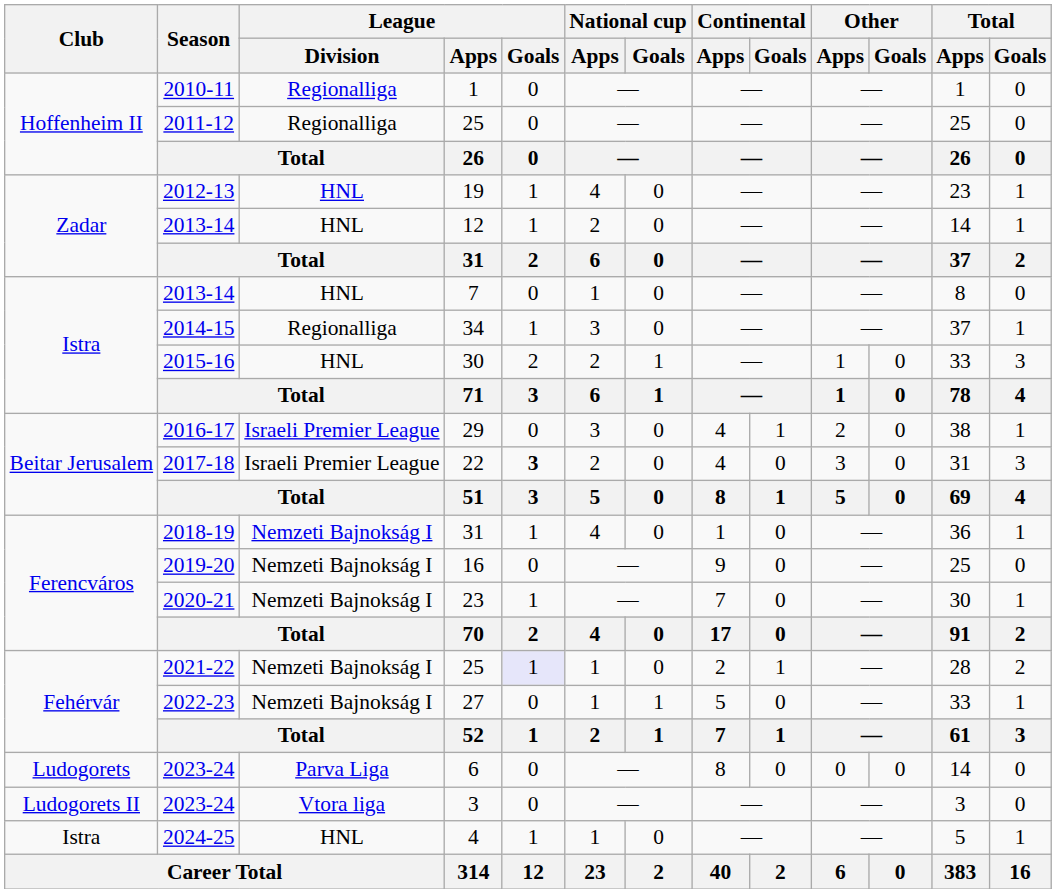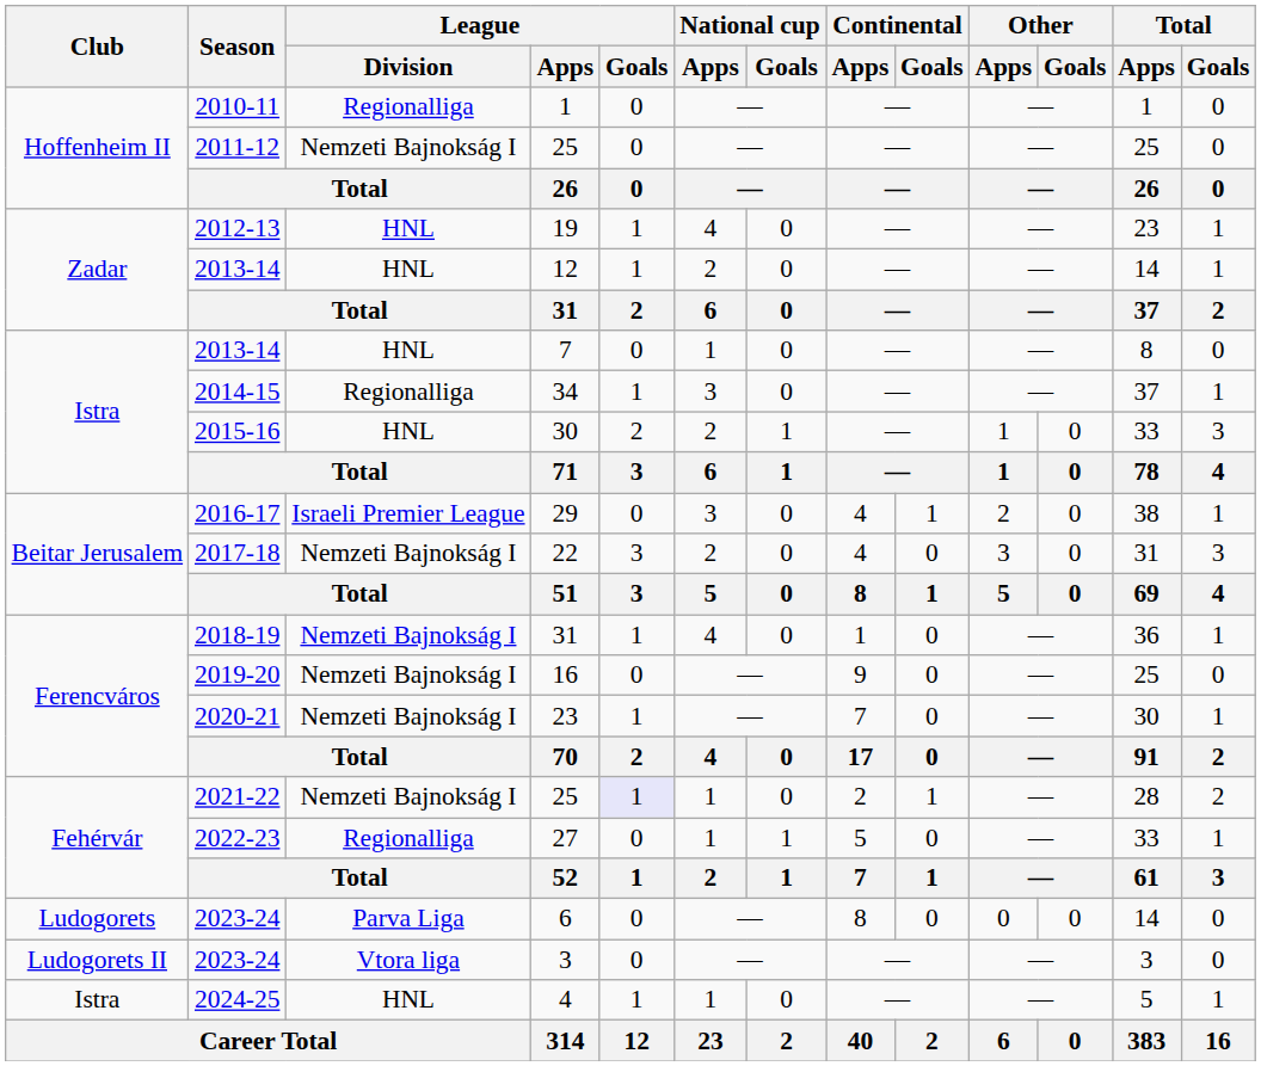 <table class="wikitable" style="text-align: center;">
 <tr>
 <th rowspan="2">Club</th>
 <th rowspan="2">Season</th>
 <th colspan="3">League</th>
 <th colspan="2">National cup</th>
 <th colspan="2">Continental</th>
 <th colspan="2">Other</th>
 <th colspan="2">Total</th>
 </tr>
 <tr>
 <th>Division</th>
 <th>Apps</th>
 <th>Goals</th>
 <th>Apps</th>
 <th>Goals</th>
 <th>Apps</th>
 <th>Goals</th>
 <th>Apps</th>
 <th>Goals</th>
 <th>Apps</th>
 <th>Goals</th>
 </tr>
 <tr>
 <td rowspan="3"><a href='#'>Hoffenheim II</a></td>
 <td><a href='#'>2010-11</a></td>
 <td><a href='#'>Regionalliga</a></td>
 <td>1</td>
 <td>0</td>
 <td colspan="2">—</td>
 <td colspan="2">—</td>
 <td colspan="2">—</td>
 <td>1</td>
 <td>0</td>
 </tr>
 <tr>
 <td><a href='#'>2011-12</a></td>
-<td>Regionalliga</td>
+<td>Nemzeti Bajnokság I</td>
 <td>25</td>
 <td>0</td>
 <td colspan="2">—</td>
 <td colspan="2">—</td>
 <td colspan="2">—</td>
 <td>25</td>
 <td>0</td>
 </tr>
 <tr>
 <th colspan="2">Total</th>
 <th>26</th>
 <th>0</th>
 <th colspan="2">—</th>
 <th colspan="2">—</th>
 <th colspan="2">—</th>
 <th>26</th>
 <th>0</th>
 </tr>
 <tr>
 <td rowspan="3"><a href='#'>Zadar</a></td>
 <td><a href='#'>2012-13</a></td>
 <td><a href='#'>HNL</a></td>
 <td>19</td>
 <td>1</td>
 <td>4</td>
 <td>0</td>
 <td colspan="2">—</td>
 <td colspan="2">—</td>
 <td>23</td>
 <td>1</td>
 </tr>
 <tr>
 <td><a href='#'>2013-14</a></td>
 <td>HNL</td>
 <td>12</td>
 <td>1</td>
 <td>2</td>
 <td>0</td>
 <td colspan="2">—</td>
 <td colspan="2">—</td>
 <td>14</td>
 <td>1</td>
 </tr>
 <tr>
 <th colspan="2">Total</th>
 <th>31</th>
 <th>2</th>
 <th>6</th>
 <th>0</th>
 <th colspan="2">—</th>
 <th colspan="2">—</th>
 <th>37</th>
 <th>2</th>
 </tr>
 <tr>
 <td rowspan="4"><a href='#'>Istra</a></td>
 <td><a href='#'>2013-14</a></td>
 <td>HNL</td>
 <td>7</td>
 <td>0</td>
 <td>1</td>
 <td>0</td>
 <td colspan="2">—</td>
 <td colspan="2">—</td>
 <td>8</td>
 <td>0</td>
 </tr>
 <tr>
 <td><a href='#'>2014-15</a></td>
 <td>Regionalliga</td>
 <td>34</td>
 <td>1</td>
 <td>3</td>
 <td>0</td>
 <td colspan="2">—</td>
 <td colspan="2">—</td>
 <td>37</td>
 <td>1</td>
 </tr>
 <tr>
 <td><a href='#'>2015-16</a></td>
 <td>HNL</td>
 <td>30</td>
 <td>2</td>
 <td>2</td>
 <td>1</td>
 <td colspan="2">—</td>
 <td>1</td>
 <td>0</td>
 <td>33</td>
 <td>3</td>
 </tr>
 <tr>
 <th colspan="2">Total</th>
 <th>71</th>
 <th>3</th>
 <th>6</th>
 <th>1</th>
 <th colspan="2">—</th>
 <th>1</th>
 <th>0</th>
 <th>78</th>
 <th>4</th>
 </tr>
 <tr>
 <td rowspan="3"><a href='#'>Beitar Jerusalem</a></td>
 <td><a href='#'>2016-17</a></td>
 <td><a href='#'>Israeli Premier League</a></td>
 <td>29</td>
 <td>0</td>
 <td>3</td>
 <td>0</td>
 <td>4</td>
 <td>1</td>
 <td>2</td>
 <td>0</td>
 <td>38</td>
 <td>1</td>
 </tr>
 <tr>
 <td><a href='#'>2017-18</a></td>
-<td>Israeli Premier League</td>
+<td>Nemzeti Bajnokság I</td>
 <td>22</td>
-<td><strong>3</strong></td>
+<td>3</td>
 <td>2</td>
 <td>0</td>
 <td>4</td>
 <td>0</td>
 <td>3</td>
 <td>0</td>
 <td>31</td>
 <td>3</td>
 </tr>
 <tr>
 <th colspan="2">Total</th>
 <th>51</th>
 <th>3</th>
 <th>5</th>
 <th>0</th>
 <th>8</th>
 <th>1</th>
 <th>5</th>
 <th>0</th>
 <th>69</th>
 <th>4</th>
 </tr>
 <tr>
 <td rowspan="4"><a href='#'>Ferencváros</a></td>
 <td><a href='#'>2018-19</a></td>
 <td><a href='#'>Nemzeti Bajnokság I</a></td>
 <td>31</td>
 <td>1</td>
 <td>4</td>
 <td>0</td>
 <td>1</td>
 <td>0</td>
 <td colspan="2">—</td>
 <td>36</td>
 <td>1</td>
 </tr>
 <tr>
 <td><a href='#'>2019-20</a></td>
 <td>Nemzeti Bajnokság I</td>
 <td>16</td>
 <td>0</td>
 <td colspan="2">—</td>
 <td>9</td>
 <td>0</td>
 <td colspan="2">—</td>
 <td>25</td>
 <td>0</td>
 </tr>
 <tr>
 <td><a href='#'>2020-21</a></td>
 <td>Nemzeti Bajnokság I</td>
 <td>23</td>
 <td>1</td>
 <td colspan="2">—</td>
 <td>7</td>
 <td>0</td>
 <td colspan="2">—</td>
 <td>30</td>
 <td>1</td>
 </tr>
 <tr>
 <th colspan="2">Total</th>
 <th>70</th>
 <th>2</th>
 <th>4</th>
 <th>0</th>
 <th>17</th>
 <th>0</th>
 <th colspan="2">—</th>
 <th>91</th>
 <th>2</th>
 </tr>
 <tr>
 <td rowspan="3"><a href='#'>Fehérvár</a></td>
 <td><a href='#'>2021-22</a></td>
 <td>Nemzeti Bajnokság I</td>
 <td>25</td>
 <td style="background: lavender;">1</td>
 <td>1</td>
 <td>0</td>
 <td>2</td>
 <td>1</td>
 <td colspan="2">—</td>
 <td>28</td>
 <td>2</td>
 </tr>
 <tr>
 <td><a href='#'>2022-23</a></td>
-<td>Nemzeti Bajnokság I</td>
+<td><a href='#'>Regionalliga</a></td>
 <td>27</td>
 <td>0</td>
 <td>1</td>
 <td>1</td>
 <td>5</td>
 <td>0</td>
 <td colspan="2">—</td>
 <td>33</td>
 <td>1</td>
 </tr>
 <tr>
 <th colspan="2">Total</th>
 <th>52</th>
 <th>1</th>
 <th>2</th>
 <th>1</th>
 <th>7</th>
 <th>1</th>
 <th colspan="2">—</th>
 <th>61</th>
 <th>3</th>
 </tr>
 <tr>
 <td><a href='#'>Ludogorets</a></td>
 <td><a href='#'>2023-24</a></td>
 <td><a href='#'>Parva Liga</a></td>
 <td>6</td>
 <td>0</td>
 <td colspan="2">—</td>
 <td>8</td>
 <td>0</td>
 <td>0</td>
 <td>0</td>
 <td>14</td>
 <td>0</td>
 </tr>
 <tr>
 <td><a href='#'>Ludogorets II</a></td>
 <td><a href='#'>2023-24</a></td>
 <td><a href='#'>Vtora liga</a></td>
 <td>3</td>
 <td>0</td>
 <td colspan="2">—</td>
 <td colspan="2">—</td>
 <td colspan="2">—</td>
 <td>3</td>
 <td>0</td>
 </tr>
 <tr>
 <td>Istra</td>
 <td><a href='#'>2024-25</a></td>
 <td>HNL</td>
 <td>4</td>
 <td>1</td>
 <td>1</td>
 <td>0</td>
 <td colspan="2">—</td>
 <td colspan="2">—</td>
 <td>5</td>
 <td>1</td>
 </tr>
 <tr>
 <th colspan="3">Career Total</th>
 <th>314</th>
 <th>12</th>
 <th>23</th>
 <th>2</th>
 <th>40</th>
 <th>2</th>
 <th>6</th>
 <th>0</th>
 <th>383</th>
 <th>16</th>
 </tr>
 </table>
